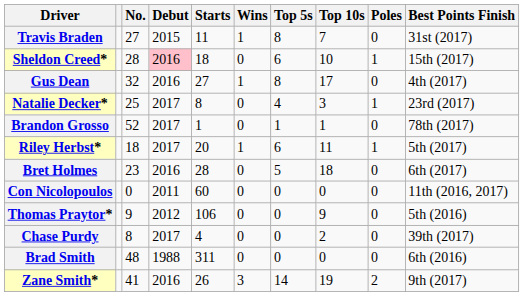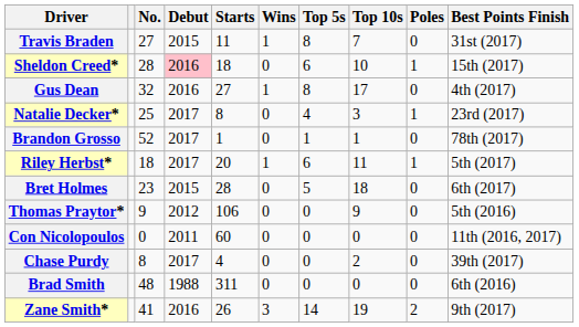 <table class="wikitable sortable sortable" style="font-size: 100%;">
 <tr>
 <th>Driver</th>
 <th></th>
 <th>No.</th>
 <th>Debut</th>
 <th>Starts</th>
 <th>Wins</th>
 <th>Top 5s</th>
 <th>Top 10s</th>
 <th>Poles</th>
 <th>Best Points Finish</th>
 </tr>
 <tr>
 <th><a href='#'>Travis Braden</a></th>
 <td></td>
 <td>27</td>
 <td>2015</td>
 <td>11</td>
 <td>1</td>
 <td>8</td>
 <td>7</td>
 <td>0</td>
 <td>31st (2017)</td>
 </tr>
 <tr>
 <th style="background-color:#FFFFBF"><a href='#'>Sheldon Creed</a>*</th>
 <td></td>
 <td>28</td>
 <td style="background: pink;">2016</td>
 <td>18</td>
 <td>0</td>
 <td>6</td>
 <td>10</td>
 <td>1</td>
 <td>15th (2017)</td>
 </tr>
 <tr>
 <th><a href='#'>Gus Dean</a></th>
 <td></td>
 <td>32</td>
 <td>2016</td>
 <td>27</td>
 <td>1</td>
 <td>8</td>
 <td>17</td>
 <td>0</td>
 <td>4th (2017)</td>
 </tr>
 <tr>
 <th style="background-color:#FFFFBF"><a href='#'>Natalie Decker</a>*</th>
 <td></td>
 <td>25</td>
 <td>2017</td>
 <td>8</td>
 <td>0</td>
 <td>4</td>
 <td>3</td>
 <td>1</td>
 <td>23rd (2017)</td>
 </tr>
 <tr>
 <th><a href='#'>Brandon Grosso</a></th>
 <td></td>
 <td>52</td>
 <td>2017</td>
 <td>1</td>
 <td>0</td>
 <td>1</td>
 <td>1</td>
 <td>0</td>
 <td>78th (2017)</td>
 </tr>
 <tr>
 <th style="background-color:#FFFFBF"><a href='#'>Riley Herbst</a>*</th>
 <td></td>
 <td>18</td>
 <td>2017</td>
 <td>20</td>
 <td>1</td>
 <td>6</td>
 <td>11</td>
 <td>1</td>
 <td>5th (2017)</td>
 </tr>
 <tr>
 <th><a href='#'>Bret Holmes</a></th>
 <td></td>
 <td>23</td>
-<td>2016</td>
+<td>2015</td>
 <td>28</td>
 <td>0</td>
 <td>5</td>
 <td>18</td>
 <td>0</td>
 <td>6th (2017)</td>
+</tr>
+<tr>
+<th><a href='#'>Thomas Praytor</a>*</th>
+<td></td>
+<td>9</td>
+<td>2012</td>
+<td>106</td>
+<td>0</td>
+<td>0</td>
+<td>9</td>
+<td>0</td>
+<td>5th (2016)</td>
 </tr>
 <tr>
 <th><a href='#'>Con Nicolopoulos</a></th>
 <td></td>
 <td>0</td>
 <td>2011</td>
 <td>60</td>
 <td>0</td>
 <td>0</td>
 <td>0</td>
 <td>0</td>
 <td>11th (2016, 2017)</td>
-</tr>
-<tr>
-<th><a href='#'>Thomas Praytor</a>*</th>
-<td></td>
-<td>9</td>
-<td>2012</td>
-<td>106</td>
-<td>0</td>
-<td>0</td>
-<td>9</td>
-<td>0</td>
-<td>5th (2016)</td>
 </tr>
 <tr>
 <th><a href='#'>Chase Purdy</a></th>
 <td></td>
 <td>8</td>
 <td>2017</td>
 <td>4</td>
 <td>0</td>
 <td>0</td>
 <td>2</td>
 <td>0</td>
 <td>39th (2017)</td>
 </tr>
 <tr>
 <th><a href='#'>Brad Smith</a></th>
 <td></td>
 <td>48</td>
 <td>1988</td>
 <td>311</td>
 <td>0</td>
 <td>0</td>
 <td>0</td>
 <td>0</td>
 <td>6th (2016)</td>
 </tr>
 <tr>
 <th style="background-color:#FFFFBF"><a href='#'>Zane Smith</a>*</th>
 <td></td>
 <td>41</td>
 <td>2016</td>
 <td>26</td>
 <td>3</td>
 <td>14</td>
 <td>19</td>
 <td>2</td>
 <td>9th (2017)</td>
 </tr>
 </table>
